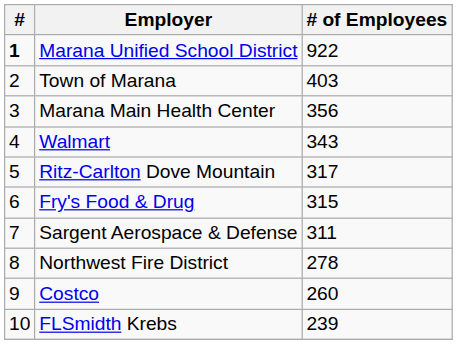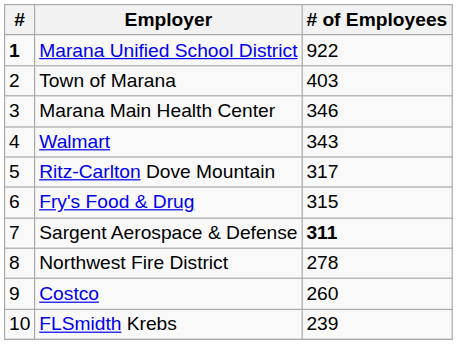 <table class="wikitable" border="1">
 <tr>
 <th>#</th>
 <th>Employer</th>
 <th># of Employees</th>
 </tr>
 <tr>
 <td><strong>1</strong></td>
 <td><a href='#'>Marana Unified School District</a></td>
 <td>922</td>
 </tr>
 <tr>
 <td>2</td>
 <td>Town of Marana</td>
 <td>403</td>
 </tr>
 <tr>
 <td>3</td>
 <td>Marana Main Health Center</td>
-<td>356</td>
+<td>346</td>
 </tr>
 <tr>
 <td>4</td>
 <td><a href='#'>Walmart</a></td>
 <td>343</td>
 </tr>
 <tr>
 <td>5</td>
 <td><a href='#'>Ritz-Carlton</a> Dove Mountain</td>
 <td>317</td>
 </tr>
 <tr>
 <td>6</td>
 <td><a href='#'>Fry's Food & Drug</a></td>
 <td>315</td>
 </tr>
 <tr>
 <td>7</td>
 <td>Sargent Aerospace & Defense</td>
-<td>311</td>
+<td><strong>311</strong></td>
 </tr>
 <tr>
 <td>8</td>
 <td>Northwest Fire District</td>
 <td>278</td>
 </tr>
 <tr>
 <td>9</td>
 <td><a href='#'>Costco</a></td>
 <td>260</td>
 </tr>
 <tr>
 <td>10</td>
 <td><a href='#'>FLSmidth</a> Krebs</td>
 <td>239</td>
 </tr>
 <tr>
 </tr>
 </table>
